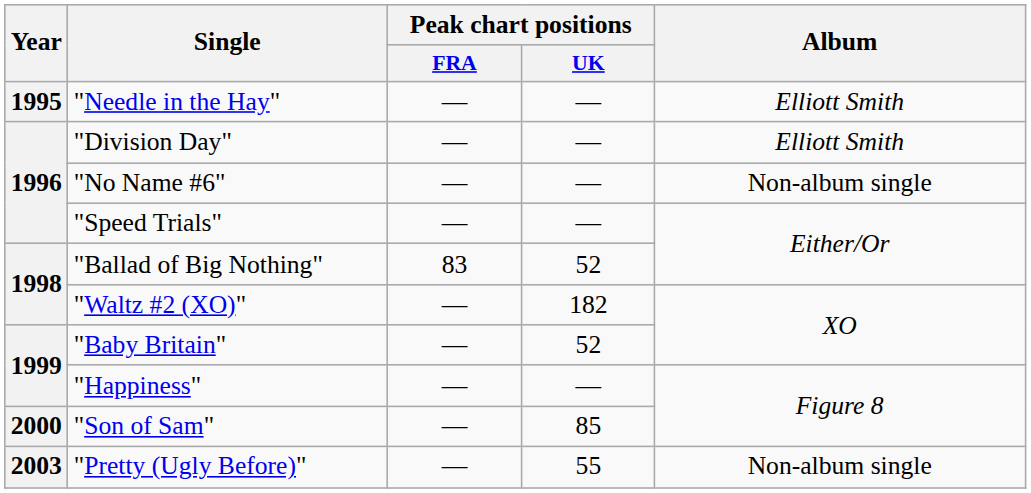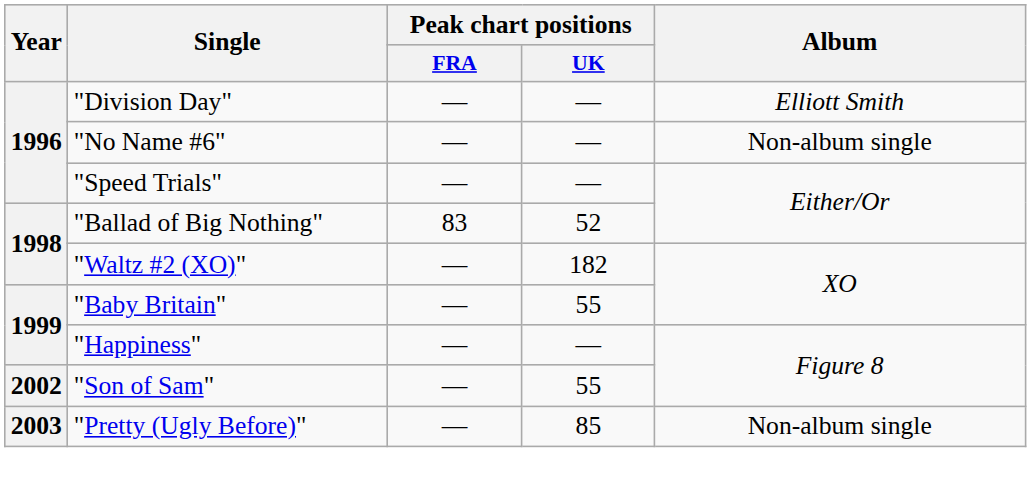 <table class="wikitable plainrowheaders" style="text-align:left; ">
 <tr>
 <th scope="col" rowspan="2" style="width:2em; ">Year</th>
 <th scope="col" rowspan="2" style="width:12em; ">Single</th>
 <th scope="col" colspan="2" style="width:10em; ">Peak chart positions</th>
 <th scope="col" rowspan="2" style="width:14em; ">Album</th>
 </tr>
 <tr>
 <th style="width:2em; font-size:85%;"><a href='#'>FRA</a><br></th>
 <th style="width:2em; font-size:85%;"><a href='#'>UK</a><br></th>
-</tr>
-<tr>
-<th scope="row">1995</th>
-<td>"<a href='#'>Needle in the Hay</a>"</td>
-<td style="text-align: center; ">—</td>
-<td style="text-align: center; ">—</td>
-<td style="text-align: center; "><em>Elliott Smith</em></td>
 </tr>
 <tr>
 <th scope="row" rowspan="3">1996</th>
 <td>"Division Day"</td>
 <td style="text-align: center; ">—</td>
 <td style="text-align: center; ">—</td>
 <td style="text-align: center; "><em>Elliott Smith</em></td>
 </tr>
 <tr>
 <td>"No Name #6"</td>
 <td style="text-align: center; ">—</td>
 <td style="text-align: center; ">—</td>
 <td style="text-align: center; ">Non-album single</td>
 </tr>
 <tr>
 <td>"Speed Trials"</td>
 <td style="text-align: center; ">—</td>
 <td style="text-align: center; ">—</td>
 <td rowspan="2" style="text-align: center; "><em>Either/Or</em></td>
 </tr>
 <tr>
 <th scope="row" rowspan="2">1998</th>
 <td>"Ballad of Big Nothing"</td>
 <td style="text-align: center; ">83</td>
 <td style="text-align: center; ">52</td>
 </tr>
 <tr>
 <td>"<a href='#'>Waltz #2 (XO)</a>"</td>
 <td style="text-align: center; ">—</td>
 <td style="text-align: center; ">182</td>
 <td rowspan="2" style="text-align: center; "><em>XO</em></td>
 </tr>
 <tr>
 <th scope="row" rowspan="2">1999</th>
 <td>"<a href='#'>Baby Britain</a>"</td>
 <td style="text-align: center; ">—</td>
-<td style="text-align: center; ">52</td>
+<td style="text-align: center; ">55</td>
 </tr>
 <tr>
 <td>"<a href='#'>Happiness</a>"</td>
 <td style="text-align: center; ">—</td>
 <td style="text-align: center; ">—</td>
 <td rowspan="2" style="text-align: center; "><em>Figure 8</em></td>
 </tr>
 <tr>
-<th scope="row">2000</th>
+<th scope="row">2002</th>
 <td>"<a href='#'>Son of Sam</a>"</td>
 <td style="text-align: center; ">—</td>
-<td style="text-align: center; ">85</td>
+<td style="text-align: center; ">55</td>
 </tr>
 <tr>
 <th scope="row">2003</th>
 <td>"<a href='#'>Pretty (Ugly Before)</a>"</td>
 <td style="text-align: center; ">—</td>
-<td style="text-align: center; ">55</td>
+<td style="text-align: center; ">85</td>
 <td style="text-align: center; ">Non-album single</td>
 </tr>
 </table>
